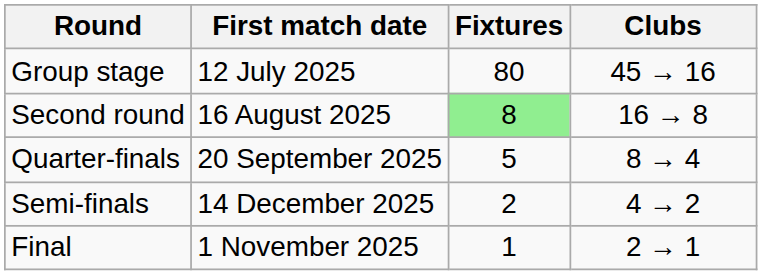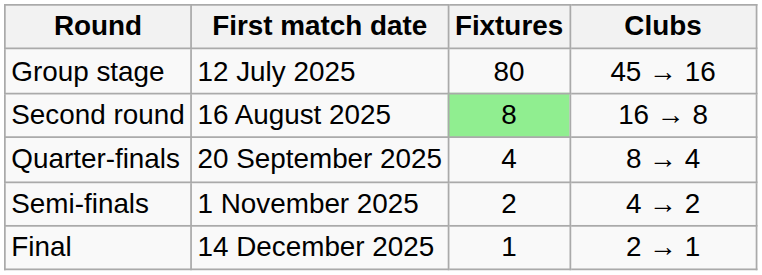 <table class="wikitable">
 <tr>
 <th>Round</th>
 <th>First match date</th>
 <th>Fixtures</th>
 <th width=100>Clubs</th>
 </tr>
 <tr align=center>
 <td align=left>Group stage</td>
 <td align=left>12 July 2025</td>
 <td>80</td>
 <td>45 → 16</td>
 </tr>
 <tr align=center>
 <td align=left>Second round</td>
 <td align=left>16 August 2025</td>
 <td style="background: lightgreen;">8</td>
 <td>16 → 8</td>
 </tr>
 <tr align=center>
 <td align=left>Quarter-finals</td>
 <td align=left>20 September 2025</td>
-<td>5</td>
+<td>4</td>
 <td>8 → 4</td>
 </tr>
 <tr align=center>
 <td align=left>Semi-finals</td>
-<td align=left>14 December 2025</td>
+<td align=left>1 November 2025</td>
 <td>2</td>
 <td>4 → 2</td>
 </tr>
 <tr align=center>
 <td align=left>Final</td>
-<td align=left>1 November 2025</td>
+<td align=left>14 December 2025</td>
 <td>1</td>
 <td>2 → 1</td>
 </tr>
 </table>
